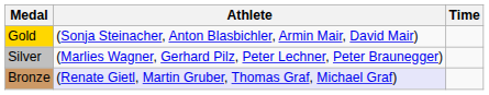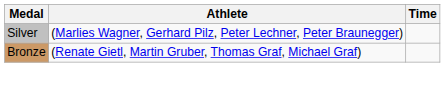 <table class="wikitable">
 <tr>
 <th>Medal</th>
 <th>Athlete</th>
 <th>Time</th>
-</tr>
-<tr>
-<td bgcolor="gold">Gold</td>
-<td> (<a href='#'>Sonja Steinacher</a>, <a href='#'>Anton Blasbichler</a>, <a href='#'>Armin Mair</a>, <a href='#'>David Mair</a>)</td>
-<td></td>
 </tr>
 <tr>
 <td bgcolor="silver">Silver</td>
 <td> (<a href='#'>Marlies Wagner</a>, <a href='#'>Gerhard Pilz</a>, <a href='#'>Peter Lechner</a>, <a href='#'>Peter Braunegger</a>)</td>
 <td></td>
 </tr>
 <tr>
 <td bgcolor="CC9966">Bronze</td>
-<td style="background: lavender;"> (<a href='#'>Renate Gietl</a>, <a href='#'>Martin Gruber</a>, <a href='#'>Thomas Graf</a>, <a href='#'>Michael Graf</a>)</td>
+<td> (<a href='#'>Renate Gietl</a>, <a href='#'>Martin Gruber</a>, <a href='#'>Thomas Graf</a>, <a href='#'>Michael Graf</a>)</td>
 <td></td>
 </tr>
 </table>
